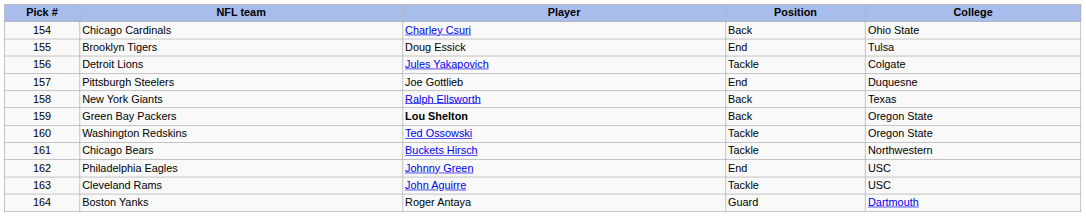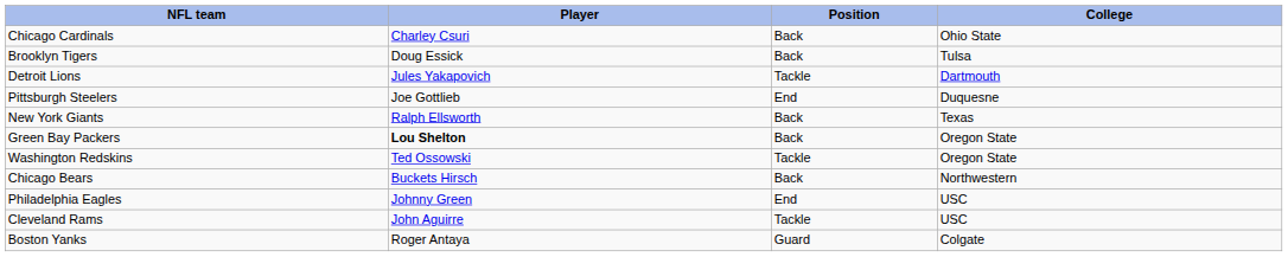 <table class="wikitable sortable sortable" style="width: 100%">
 <tr>
-<th style="background:#A8BDEC;" width=7%>Pick #</th>
 <th width=30% style="background:#A8BDEC;">NFL team</th>
 <th width=30% style="background:#A8BDEC;">Player</th>
 <th width=13% style="background:#A8BDEC;">Position</th>
 <th style="background:#A8BDEC;">College</th>
 </tr>
 <tr>
-<td align=center>154</td>
 <td>Chicago Cardinals</td>
 <td><a href='#'>Charley Csuri</a></td>
 <td>Back</td>
 <td>Ohio State</td>
 </tr>
 <tr>
-<td align=center>155</td>
 <td>Brooklyn Tigers</td>
 <td>Doug Essick</td>
-<td>End</td>
+<td>Back</td>
 <td>Tulsa</td>
 </tr>
 <tr>
-<td align=center>156</td>
 <td>Detroit Lions</td>
 <td><a href='#'>Jules Yakapovich</a></td>
 <td>Tackle</td>
-<td>Colgate</td>
+<td><a href='#'>Dartmouth</a></td>
 </tr>
 <tr>
-<td align=center>157</td>
 <td>Pittsburgh Steelers</td>
 <td>Joe Gottlieb</td>
 <td>End</td>
 <td>Duquesne</td>
 </tr>
 <tr>
-<td align=center>158</td>
 <td>New York Giants</td>
 <td><a href='#'>Ralph Ellsworth</a></td>
 <td>Back</td>
 <td>Texas</td>
 </tr>
 <tr>
-<td align=center>159</td>
 <td>Green Bay Packers</td>
 <td><strong>Lou Shelton</strong></td>
 <td>Back</td>
 <td>Oregon State</td>
 </tr>
 <tr>
-<td align=center>160</td>
 <td>Washington Redskins</td>
 <td><a href='#'>Ted Ossowski</a></td>
 <td>Tackle</td>
 <td>Oregon State</td>
 </tr>
 <tr>
-<td align=center>161</td>
 <td>Chicago Bears</td>
 <td><a href='#'>Buckets Hirsch</a></td>
-<td>Tackle</td>
+<td>Back</td>
 <td>Northwestern</td>
 </tr>
 <tr>
-<td align=center>162</td>
 <td>Philadelphia Eagles</td>
 <td><a href='#'>Johnny Green</a></td>
 <td>End</td>
 <td>USC</td>
 </tr>
 <tr>
-<td align=center>163</td>
 <td>Cleveland Rams</td>
 <td><a href='#'>John Aguirre</a></td>
 <td>Tackle</td>
 <td>USC</td>
 </tr>
 <tr>
-<td align=center>164</td>
 <td>Boston Yanks</td>
 <td>Roger Antaya</td>
 <td>Guard</td>
-<td><a href='#'>Dartmouth</a></td>
+<td>Colgate</td>
 </tr>
 </table>
